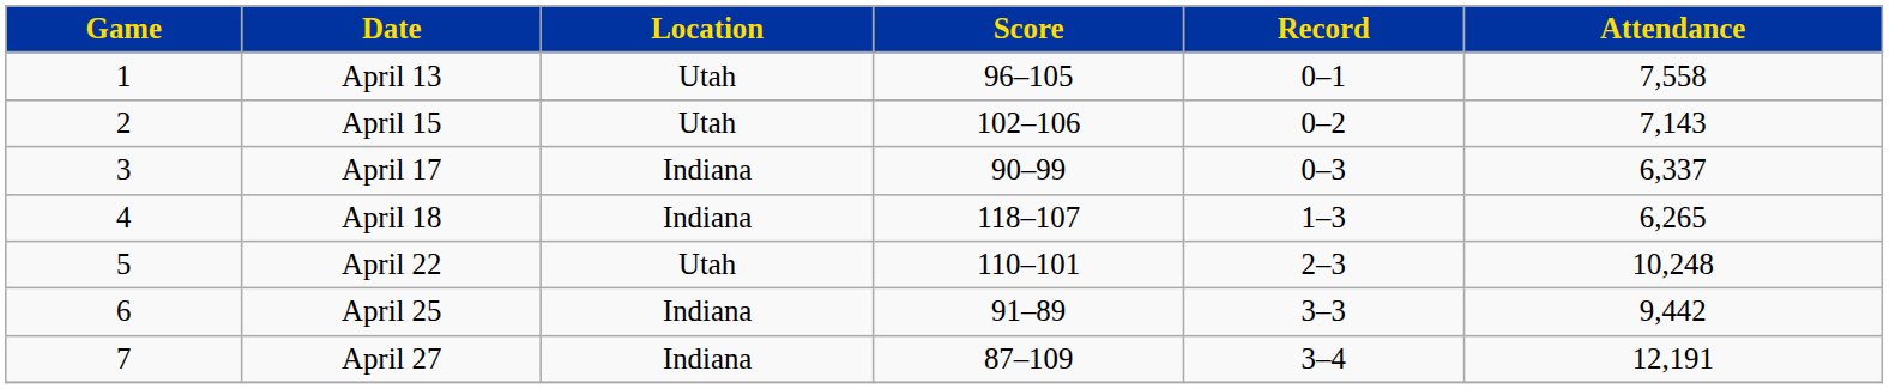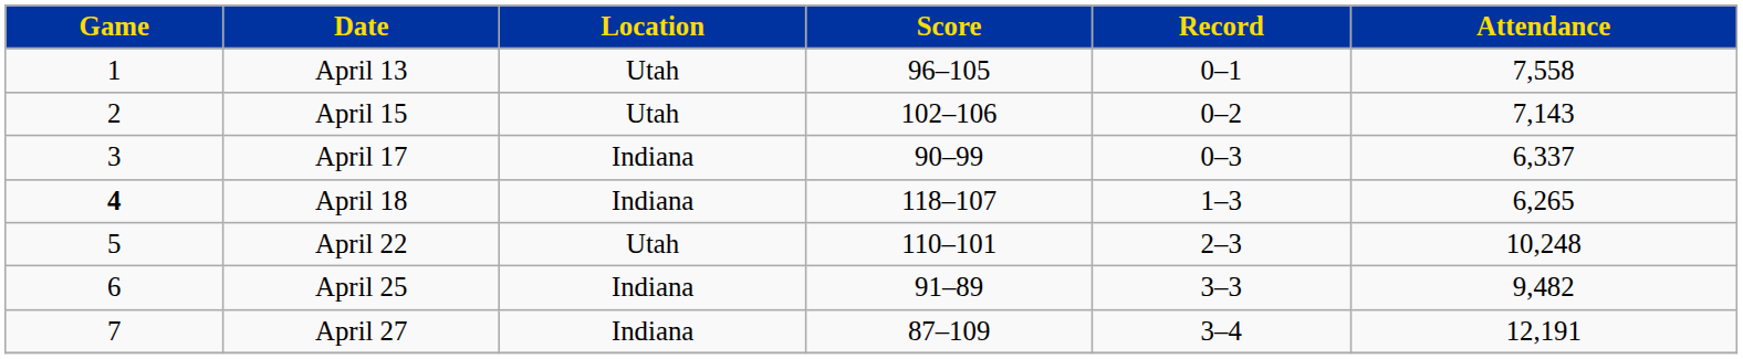 <table class="wikitable" width="80%">
 <tr align="center"  style="background:#0032A0;color:#FEDD00;">
 <td><strong>Game</strong></td>
 <td><strong>Date</strong></td>
 <td><strong>Location</strong></td>
 <td><strong>Score</strong></td>
 <td><strong>Record</strong></td>
 <td><strong>Attendance</strong></td>
 </tr>
 <tr style="text-align:center;" bgcolor="">
 <td>1</td>
 <td>April 13</td>
 <td>Utah</td>
 <td>96–105</td>
 <td>0–1</td>
 <td>7,558</td>
 </tr>
 <tr align="center" bgcolor="">
 <td>2</td>
 <td>April 15</td>
 <td>Utah</td>
 <td>102–106</td>
 <td>0–2</td>
 <td>7,143</td>
 </tr>
 <tr align="center" bgcolor="">
 <td>3</td>
 <td>April 17</td>
 <td>Indiana</td>
 <td>90–99</td>
 <td>0–3</td>
 <td>6,337</td>
 </tr>
 <tr align="center" bgcolor="">
-<td>4</td>
+<td><strong>4</strong></td>
 <td>April 18</td>
 <td>Indiana</td>
 <td>118–107</td>
 <td>1–3</td>
 <td>6,265</td>
 </tr>
 <tr align="center" bgcolor="">
 <td>5</td>
 <td>April 22</td>
 <td>Utah</td>
 <td>110–101</td>
 <td>2–3</td>
 <td>10,248</td>
 </tr>
 <tr align="center" bgcolor="">
 <td>6</td>
 <td>April 25</td>
 <td>Indiana</td>
 <td>91–89</td>
 <td>3–3</td>
-<td>9,442</td>
+<td>9,482</td>
 </tr>
 <tr align="center" bgcolor="">
 <td>7</td>
 <td>April 27</td>
 <td>Indiana</td>
 <td>87–109</td>
 <td>3–4</td>
 <td>12,191</td>
 </tr>
 <tr align="center" bgcolor="">
 </tr>
 </table>
